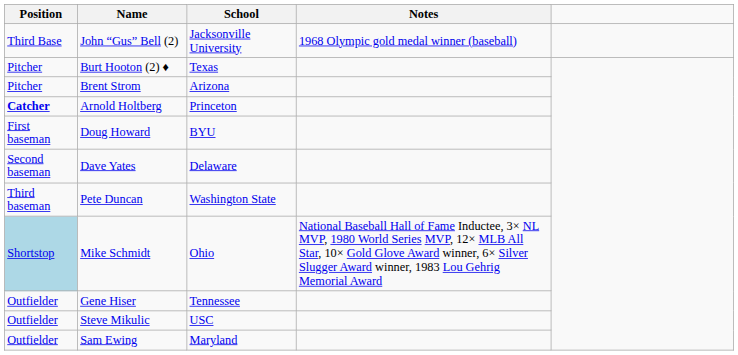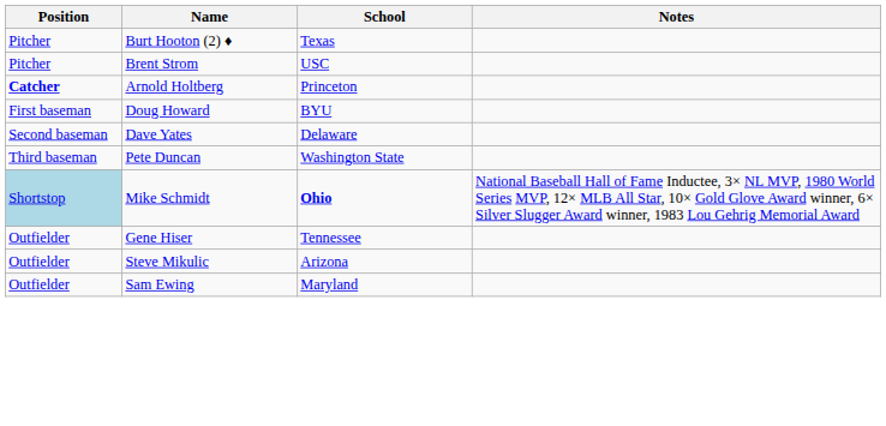 <table class="wikitable sortable" style="width:75%;">
 <tr>
 <th width=10%>Position</th>
 <th width=15%>Name</th>
 <th width=15%>School</th>
 <th width=35% class="unsortable">Notes</th>
-</tr>
-<tr>
-<td><a href='#'>Third Base</a></td>
-<td><a href='#'>John “Gus” Bell</a> (2)</td>
-<td><a href='#'>Jacksonville University</a></td>
-<td><a href='#'>1968 Olympic gold medal winner (baseball)</a></td>
-<td></td>
 </tr>
 <tr>
 <td><a href='#'>Pitcher</a></td>
 <td><a href='#'>Burt Hooton</a> (2) ♦</td>
 <td><a href='#'>Texas</a></td>
 <td></td>
 </tr>
 <tr>
 <td><a href='#'>Pitcher</a></td>
 <td><a href='#'>Brent Strom</a></td>
-<td><a href='#'>Arizona</a></td>
+<td><a href='#'>USC</a></td>
 <td></td>
 </tr>
 <tr>
 <td><strong><a href='#'>Catcher</a></strong></td>
 <td><a href='#'>Arnold Holtberg</a></td>
 <td><a href='#'>Princeton</a></td>
 <td></td>
 </tr>
 <tr>
 <td><a href='#'>First baseman</a></td>
 <td><a href='#'>Doug Howard</a></td>
 <td><a href='#'>BYU</a></td>
 <td></td>
 </tr>
 <tr>
 <td><a href='#'>Second baseman</a></td>
 <td><a href='#'>Dave Yates</a></td>
 <td><a href='#'>Delaware</a></td>
 <td></td>
 </tr>
 <tr>
 <td><a href='#'>Third baseman</a></td>
 <td><a href='#'>Pete Duncan</a></td>
 <td><a href='#'>Washington State</a></td>
 <td></td>
 </tr>
 <tr>
 <td style="background: lightblue;"><a href='#'>Shortstop</a></td>
 <td><a href='#'>Mike Schmidt</a></td>
-<td><a href='#'>Ohio</a></td>
+<td><strong><a href='#'>Ohio</a></strong></td>
 <td><a href='#'>National Baseball Hall of Fame</a> Inductee, 3× <a href='#'>NL MVP</a>, <a href='#'>1980 World Series</a> <a href='#'>MVP</a>, 12× <a href='#'>MLB All Star</a>, 10× <a href='#'>Gold Glove Award</a> winner, 6× <a href='#'>Silver Slugger Award</a> winner, 1983 <a href='#'>Lou Gehrig Memorial Award</a></td>
 </tr>
 <tr>
 <td><a href='#'>Outfielder</a></td>
 <td><a href='#'>Gene Hiser</a></td>
 <td><a href='#'>Tennessee</a></td>
 <td></td>
 </tr>
 <tr>
 <td><a href='#'>Outfielder</a></td>
 <td><a href='#'>Steve Mikulic</a></td>
-<td><a href='#'>USC</a></td>
+<td><a href='#'>Arizona</a></td>
 <td></td>
 </tr>
 <tr>
 <td><a href='#'>Outfielder</a></td>
 <td><a href='#'>Sam Ewing</a></td>
 <td><a href='#'>Maryland</a></td>
 <td></td>
 </tr>
 </table>
